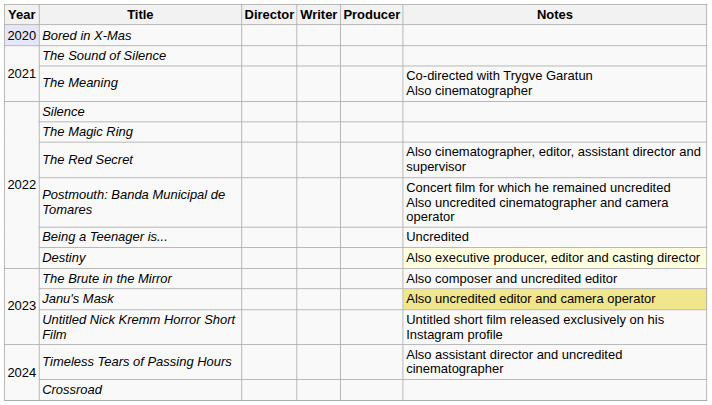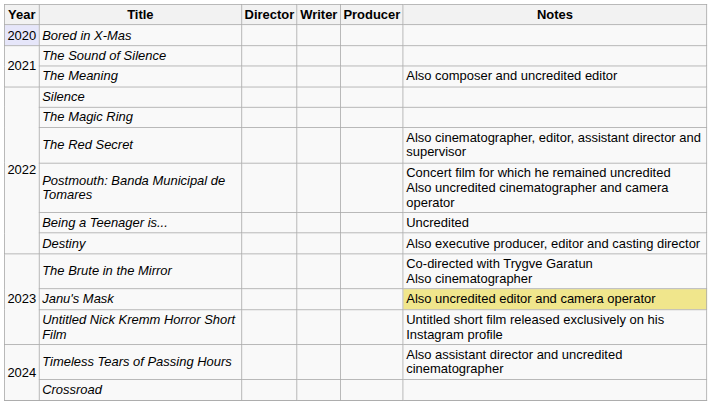 <table class= wikitable sortable>
 <tr>
 <th>Year</th>
 <th>Title</th>
 <th>Director</th>
 <th>Writer</th>
 <th>Producer</th>
 <th>Notes</th>
 </tr>
 <tr>
 <td style="background: lavender;">2020</td>
 <td><em>Bored in X-Mas</em></td>
 <td></td>
 <td></td>
 <td></td>
 <td></td>
 </tr>
 <tr>
 <td rowspan=2>2021</td>
 <td><em>The Sound of Silence</em></td>
 <td></td>
 <td></td>
 <td></td>
 <td></td>
 </tr>
 <tr>
 <td><em>The Meaning</em></td>
 <td></td>
 <td></td>
 <td></td>
-<td>Co-directed with Trygve Garatun<br>Also cinematographer</td>
+<td>Also composer and uncredited editor</td>
 </tr>
 <tr>
 <td rowspan=6>2022</td>
 <td><em>Silence</em></td>
 <td></td>
 <td></td>
 <td></td>
 <td></td>
 </tr>
 <tr>
 <td><em>The Magic Ring</em></td>
 <td></td>
 <td></td>
 <td></td>
 <td></td>
 </tr>
 <tr>
 <td><em>The Red Secret</em></td>
 <td></td>
 <td></td>
 <td></td>
 <td>Also cinematographer, editor, assistant director and supervisor</td>
 </tr>
 <tr>
 <td><em>Postmouth: Banda Municipal de Tomares</em></td>
 <td></td>
 <td></td>
 <td></td>
 <td>Concert film for which he remained uncredited<br>Also uncredited cinematographer and camera operator</td>
 </tr>
 <tr>
 <td><em>Being a Teenager is...</em></td>
 <td></td>
 <td></td>
 <td></td>
 <td>Uncredited</td>
 </tr>
 <tr>
 <td><em>Destiny</em></td>
 <td></td>
 <td></td>
 <td></td>
-<td style="background: lightyellow;">Also executive producer, editor and casting director</td>
+<td>Also executive producer, editor and casting director</td>
 </tr>
 <tr>
 <td rowspan=3>2023</td>
 <td><em>The Brute in the Mirror</em></td>
 <td></td>
 <td></td>
 <td></td>
-<td>Also composer and uncredited editor</td>
+<td>Co-directed with Trygve Garatun<br>Also cinematographer</td>
 </tr>
 <tr>
 <td><em>Janu's Mask</em></td>
 <td></td>
 <td></td>
 <td></td>
 <td style="background: khaki;">Also uncredited editor and camera operator</td>
 </tr>
 <tr>
 <td><em>Untitled Nick Kremm Horror Short Film</em></td>
 <td></td>
 <td></td>
 <td></td>
 <td>Untitled short film released exclusively on his Instagram profile</td>
 </tr>
 <tr>
 <td rowspan=2>2024</td>
 <td><em>Timeless Tears of Passing Hours</em></td>
 <td></td>
 <td></td>
 <td></td>
 <td>Also assistant director and uncredited cinematographer</td>
 </tr>
 <tr>
 <td><em>Crossroad</em></td>
 <td></td>
 <td></td>
 <td></td>
 <td></td>
 </tr>
 <tr>
 </tr>
 </table>
